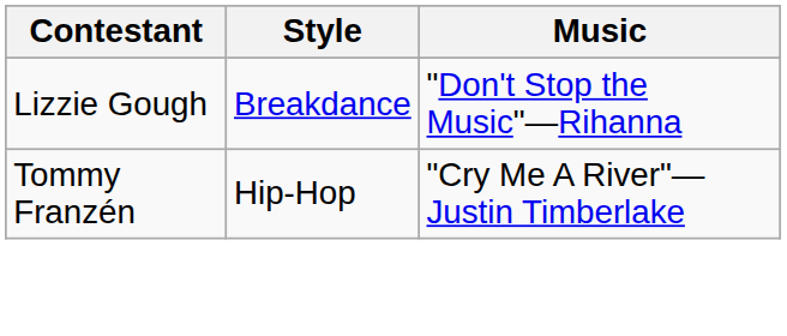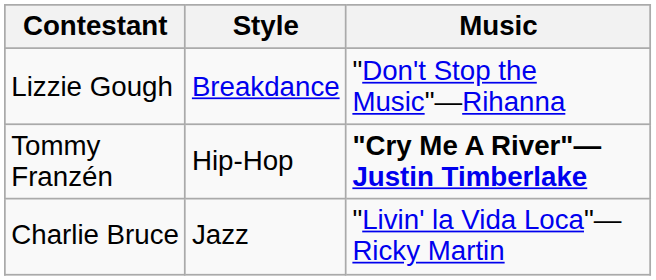 <table class="wikitable" style="width:60%;">
 <tr>
 <th>Contestant</th>
 <th>Style</th>
 <th>Music</th>
 </tr>
 <tr>
 <td>Lizzie Gough</td>
 <td><a href='#'>Breakdance</a></td>
 <td>"<a href='#'>Don't Stop the Music</a>"—<a href='#'>Rihanna</a></td>
 </tr>
 <tr>
 <td>Tommy Franzén</td>
 <td>Hip-Hop</td>
-<td>"Cry Me A River"—<a href='#'>Justin Timberlake</a></td>
+<td><strong>"Cry Me A River"—<a href='#'>Justin Timberlake</a></strong></td>
+</tr>
+<tr>
+<td>Charlie Bruce</td>
+<td>Jazz</td>
+<td>"<a href='#'>Livin' la Vida Loca</a>"—<a href='#'>Ricky Martin</a></td>
 </tr>
 </table>
